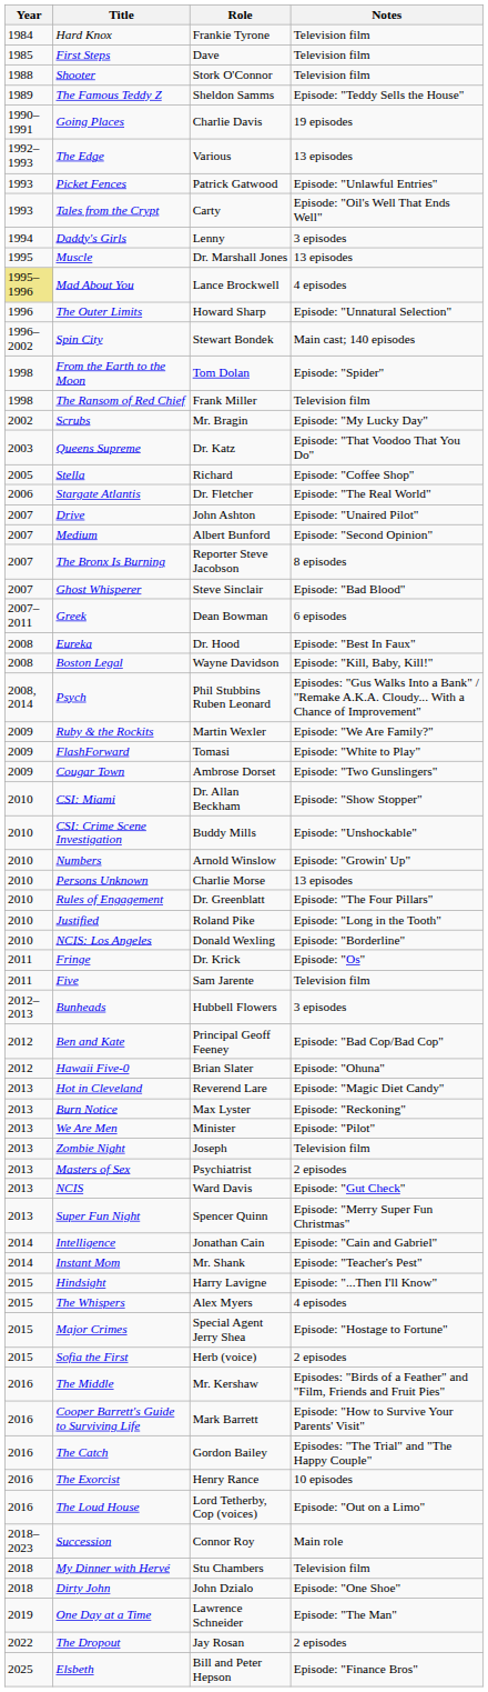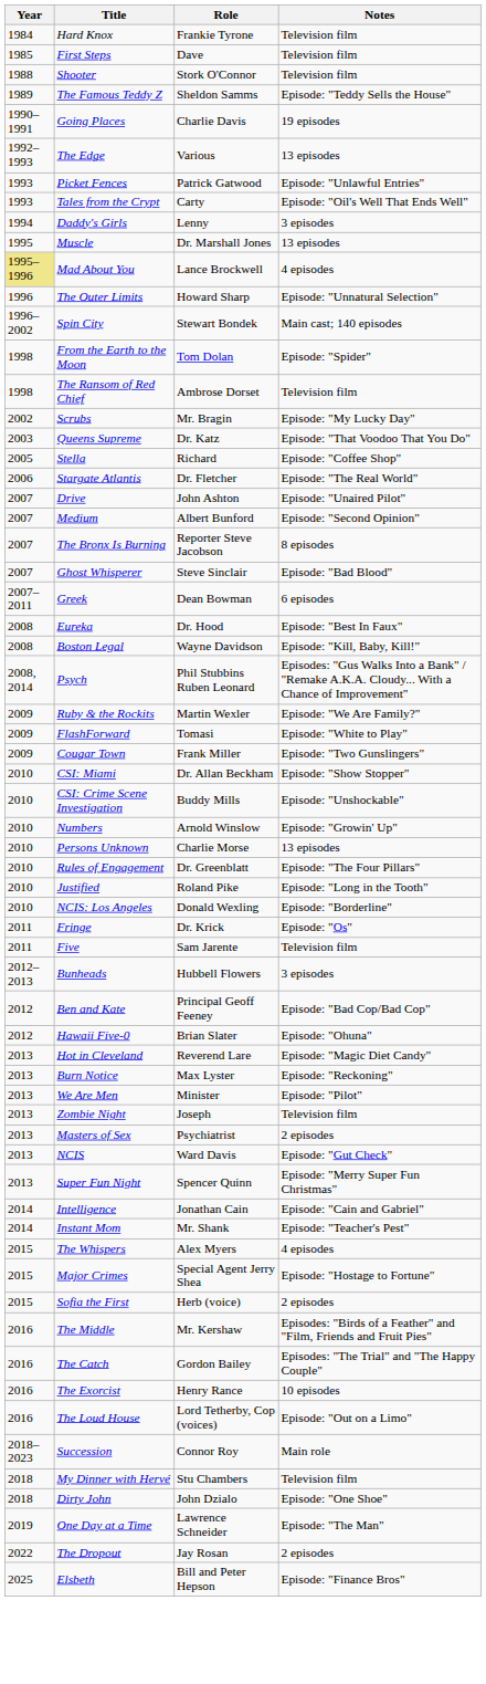 <table class="wikitable sortable">
 <tr>
 <th>Year</th>
 <th>Title</th>
 <th>Role</th>
 <th class="unsortable">Notes</th>
 </tr>
 <tr>
 <td>1984</td>
 <td><em>Hard Knox</em></td>
 <td>Frankie Tyrone</td>
 <td>Television film</td>
 </tr>
 <tr>
 <td>1985</td>
 <td><em><a href='#'>First Steps</a></em></td>
 <td>Dave</td>
 <td>Television film</td>
 </tr>
 <tr>
 <td>1988</td>
 <td><em><a href='#'>Shooter</a></em></td>
 <td>Stork O'Connor</td>
 <td>Television film</td>
 </tr>
 <tr>
 <td>1989</td>
 <td><em><a href='#'>The Famous Teddy Z</a></em></td>
 <td>Sheldon Samms</td>
 <td>Episode: "Teddy Sells the House"</td>
 </tr>
 <tr>
 <td>1990–1991</td>
 <td><em><a href='#'>Going Places</a></em></td>
 <td>Charlie Davis</td>
 <td>19 episodes</td>
 </tr>
 <tr>
 <td>1992–1993</td>
 <td><em><a href='#'>The Edge</a></em></td>
 <td>Various</td>
 <td>13 episodes</td>
 </tr>
 <tr>
 <td>1993</td>
 <td><em><a href='#'>Picket Fences</a></em></td>
 <td>Patrick Gatwood</td>
 <td>Episode: "Unlawful Entries"</td>
 </tr>
 <tr>
 <td>1993</td>
 <td><em><a href='#'>Tales from the Crypt</a></em></td>
 <td>Carty</td>
 <td>Episode: "Oil's Well That Ends Well"</td>
 </tr>
 <tr>
 <td>1994</td>
 <td><em><a href='#'>Daddy's Girls</a></em></td>
 <td>Lenny</td>
 <td>3 episodes</td>
 </tr>
 <tr>
 <td>1995</td>
 <td><em><a href='#'>Muscle</a></em></td>
 <td>Dr. Marshall Jones</td>
 <td>13 episodes</td>
 </tr>
 <tr>
 <td style="background: khaki;">1995–1996</td>
 <td><em><a href='#'>Mad About You</a></em></td>
 <td>Lance Brockwell</td>
 <td>4 episodes</td>
 </tr>
 <tr>
 <td>1996</td>
 <td><em><a href='#'>The Outer Limits</a></em></td>
 <td>Howard Sharp</td>
 <td>Episode: "Unnatural Selection"</td>
 </tr>
 <tr>
 <td>1996–2002</td>
 <td><em><a href='#'>Spin City</a></em></td>
 <td>Stewart Bondek</td>
 <td>Main cast; 140 episodes</td>
 </tr>
 <tr>
 <td>1998</td>
 <td><em><a href='#'>From the Earth to the Moon</a></em></td>
 <td><a href='#'>Tom Dolan</a></td>
 <td>Episode: "Spider"</td>
 </tr>
 <tr>
 <td>1998</td>
 <td><em><a href='#'>The Ransom of Red Chief</a></em></td>
-<td>Frank Miller</td>
+<td>Ambrose Dorset</td>
 <td>Television film</td>
 </tr>
 <tr>
 <td>2002</td>
 <td><em><a href='#'>Scrubs</a></em></td>
 <td>Mr. Bragin</td>
 <td>Episode: "My Lucky Day"</td>
 </tr>
 <tr>
 <td>2003</td>
 <td><em><a href='#'>Queens Supreme</a></em></td>
 <td>Dr. Katz</td>
 <td>Episode: "That Voodoo That You Do"</td>
 </tr>
 <tr>
 <td>2005</td>
 <td><em><a href='#'>Stella</a></em></td>
 <td>Richard</td>
 <td>Episode: "Coffee Shop"</td>
 </tr>
 <tr>
 <td>2006</td>
 <td><em><a href='#'>Stargate Atlantis</a></em></td>
 <td>Dr. Fletcher</td>
 <td>Episode: "The Real World"</td>
 </tr>
 <tr>
 <td>2007</td>
 <td><em><a href='#'>Drive</a></em></td>
 <td>John Ashton</td>
 <td>Episode: "Unaired Pilot"</td>
 </tr>
 <tr>
 <td>2007</td>
 <td><em><a href='#'>Medium</a></em></td>
 <td>Albert Bunford</td>
 <td>Episode: "Second Opinion"</td>
 </tr>
 <tr>
 <td>2007</td>
 <td><em><a href='#'>The Bronx Is Burning</a></em></td>
 <td>Reporter Steve Jacobson</td>
 <td>8 episodes</td>
 </tr>
 <tr>
 <td>2007</td>
 <td><em><a href='#'>Ghost Whisperer</a></em></td>
 <td>Steve Sinclair</td>
 <td>Episode: "Bad Blood"</td>
 </tr>
 <tr>
 <td>2007–2011</td>
 <td><em><a href='#'>Greek</a></em></td>
 <td>Dean Bowman</td>
 <td>6 episodes</td>
 </tr>
 <tr>
 <td>2008</td>
 <td><em><a href='#'>Eureka</a></em></td>
 <td>Dr. Hood</td>
 <td>Episode: "Best In Faux"</td>
 </tr>
 <tr>
 <td>2008</td>
 <td><em><a href='#'>Boston Legal</a></em></td>
 <td>Wayne Davidson</td>
 <td>Episode: "Kill, Baby, Kill!"</td>
 </tr>
 <tr>
 <td>2008, 2014</td>
 <td><em><a href='#'>Psych</a></em></td>
 <td>Phil Stubbins <br> Ruben Leonard</td>
 <td>Episodes: "Gus Walks Into a Bank" / <br> "Remake A.K.A. Cloudy... With a Chance of Improvement"</td>
 </tr>
 <tr>
 <td>2009</td>
 <td><em><a href='#'>Ruby & the Rockits</a></em></td>
 <td>Martin Wexler</td>
 <td>Episode: "We Are Family?"</td>
 </tr>
 <tr>
 <td>2009</td>
 <td><em><a href='#'>FlashForward</a></em></td>
 <td>Tomasi</td>
 <td>Episode: "White to Play"</td>
 </tr>
 <tr>
 <td>2009</td>
 <td><em><a href='#'>Cougar Town</a></em></td>
-<td>Ambrose Dorset</td>
+<td>Frank Miller</td>
 <td>Episode: "Two Gunslingers"</td>
 </tr>
 <tr>
 <td>2010</td>
 <td><em><a href='#'>CSI: Miami</a></em></td>
 <td>Dr. Allan Beckham</td>
 <td>Episode: "Show Stopper"</td>
 </tr>
 <tr>
 <td>2010</td>
 <td><em><a href='#'>CSI: Crime Scene Investigation</a></em></td>
 <td>Buddy Mills</td>
 <td>Episode: "Unshockable"</td>
 </tr>
 <tr>
 <td>2010</td>
 <td><em><a href='#'>Numbers</a></em></td>
 <td>Arnold Winslow</td>
 <td>Episode: "Growin' Up"</td>
 </tr>
 <tr>
 <td>2010</td>
 <td><em><a href='#'>Persons Unknown</a></em></td>
 <td>Charlie Morse</td>
 <td>13 episodes</td>
 </tr>
 <tr>
 <td>2010</td>
 <td><em><a href='#'>Rules of Engagement</a></em></td>
 <td>Dr. Greenblatt</td>
 <td>Episode: "The Four Pillars"</td>
 </tr>
 <tr>
 <td>2010</td>
 <td><em><a href='#'>Justified</a></em></td>
 <td>Roland Pike</td>
 <td>Episode: "Long in the Tooth"</td>
 </tr>
 <tr>
 <td>2010</td>
 <td><em><a href='#'>NCIS: Los Angeles</a></em></td>
 <td>Donald Wexling</td>
 <td>Episode: "Borderline"</td>
 </tr>
 <tr>
 <td>2011</td>
 <td><em><a href='#'>Fringe</a></em></td>
 <td>Dr. Krick</td>
 <td>Episode: "<a href='#'>Os</a>"</td>
 </tr>
 <tr>
 <td>2011</td>
 <td><em><a href='#'>Five</a></em></td>
 <td>Sam Jarente</td>
 <td>Television film</td>
 </tr>
 <tr>
 <td>2012–2013</td>
 <td><em><a href='#'>Bunheads</a></em></td>
 <td>Hubbell Flowers</td>
 <td>3 episodes</td>
 </tr>
 <tr>
 <td>2012</td>
 <td><em><a href='#'>Ben and Kate</a></em></td>
 <td>Principal Geoff Feeney</td>
 <td>Episode: "Bad Cop/Bad Cop"</td>
 </tr>
 <tr>
 <td>2012</td>
 <td><em><a href='#'>Hawaii Five-0</a></em></td>
 <td>Brian Slater</td>
 <td>Episode: "Ohuna"</td>
 </tr>
 <tr>
 <td>2013</td>
 <td><em><a href='#'>Hot in Cleveland</a></em></td>
 <td>Reverend Lare</td>
 <td>Episode: "Magic Diet Candy"</td>
 </tr>
 <tr>
 <td>2013</td>
 <td><em><a href='#'>Burn Notice</a></em></td>
 <td>Max Lyster</td>
 <td>Episode: "Reckoning"</td>
 </tr>
 <tr>
 <td>2013</td>
 <td><em><a href='#'>We Are Men</a></em></td>
 <td>Minister</td>
 <td>Episode: "Pilot"</td>
 </tr>
 <tr>
 <td>2013</td>
 <td><em><a href='#'>Zombie Night</a></em></td>
 <td>Joseph</td>
 <td>Television film</td>
 </tr>
 <tr>
 <td>2013</td>
 <td><em><a href='#'>Masters of Sex</a></em></td>
 <td>Psychiatrist</td>
 <td>2 episodes</td>
 </tr>
 <tr>
 <td>2013</td>
 <td><em><a href='#'>NCIS</a></em></td>
 <td>Ward Davis</td>
 <td>Episode: "<a href='#'>Gut Check</a>"</td>
 </tr>
 <tr>
 <td>2013</td>
 <td><em><a href='#'>Super Fun Night</a></em></td>
 <td>Spencer Quinn</td>
 <td>Episode: "Merry Super Fun Christmas"</td>
 </tr>
 <tr>
 <td>2014</td>
 <td><em><a href='#'>Intelligence</a></em></td>
 <td>Jonathan Cain</td>
 <td>Episode: "Cain and Gabriel"</td>
 </tr>
 <tr>
 <td>2014</td>
 <td><em><a href='#'>Instant Mom</a></em></td>
 <td>Mr. Shank</td>
 <td>Episode: "Teacher's Pest"</td>
 </tr>
 <tr>
 <td>2015</td>
-<td><em><a href='#'>Hindsight</a></em></td>
-<td>Harry Lavigne</td>
-<td>Episode: "...Then I'll Know"</td>
-</tr>
-<tr>
-<td>2015</td>
 <td><em><a href='#'>The Whispers</a></em></td>
 <td>Alex Myers</td>
 <td>4 episodes</td>
 </tr>
 <tr>
 <td>2015</td>
 <td><em><a href='#'>Major Crimes</a></em></td>
 <td>Special Agent Jerry Shea</td>
 <td>Episode: "Hostage to Fortune"</td>
 </tr>
 <tr>
 <td>2015</td>
 <td><em><a href='#'>Sofia the First</a></em></td>
 <td>Herb (voice)</td>
 <td>2 episodes</td>
 </tr>
 <tr>
 <td>2016</td>
 <td><em><a href='#'>The Middle</a></em></td>
 <td>Mr. Kershaw</td>
 <td>Episodes: "Birds of a Feather" and "Film, Friends and Fruit Pies"</td>
-</tr>
-<tr>
-<td>2016</td>
-<td><em><a href='#'>Cooper Barrett's Guide to Surviving Life</a></em></td>
-<td>Mark Barrett</td>
-<td>Episode: "How to Survive Your Parents' Visit"</td>
 </tr>
 <tr>
 <td>2016</td>
 <td><em><a href='#'>The Catch</a></em></td>
 <td>Gordon Bailey</td>
 <td>Episodes: "The Trial" and "The Happy Couple"</td>
 </tr>
 <tr>
 <td>2016</td>
 <td><em><a href='#'>The Exorcist</a></em></td>
 <td>Henry Rance</td>
 <td>10 episodes</td>
 </tr>
 <tr>
 <td>2016</td>
 <td><em><a href='#'>The Loud House</a></em></td>
 <td>Lord Tetherby, Cop (voices)</td>
 <td>Episode: "Out on a Limo"</td>
 </tr>
 <tr>
 <td>2018–2023</td>
 <td><em><a href='#'>Succession</a></em></td>
 <td>Connor Roy</td>
 <td>Main role</td>
 </tr>
 <tr>
 <td>2018</td>
 <td><em><a href='#'>My Dinner with Hervé</a></em></td>
 <td>Stu Chambers</td>
 <td>Television film</td>
 </tr>
 <tr>
 <td>2018</td>
 <td><em><a href='#'>Dirty John</a></em></td>
 <td>John Dzialo</td>
 <td>Episode: "One Shoe"</td>
 </tr>
 <tr>
 <td>2019</td>
 <td><em><a href='#'>One Day at a Time</a></em></td>
 <td>Lawrence Schneider</td>
 <td>Episode: "The Man"</td>
 </tr>
 <tr>
 <td>2022</td>
 <td><em><a href='#'>The Dropout</a></em></td>
 <td>Jay Rosan</td>
 <td>2 episodes</td>
 </tr>
 <tr>
 <td>2025</td>
 <td><em><a href='#'>Elsbeth</a></em></td>
 <td>Bill and Peter Hepson</td>
 <td>Episode: "Finance Bros"</td>
 </tr>
 </table>
